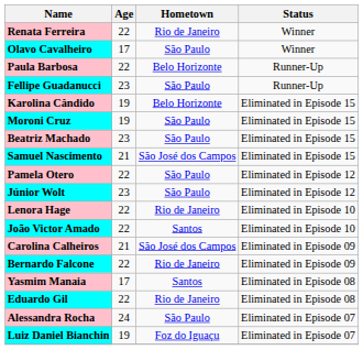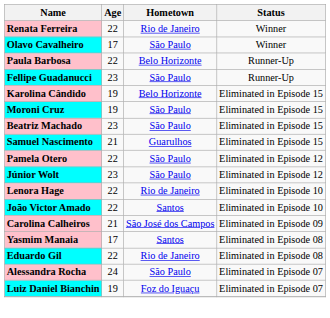 <table class="wikitable">
 <tr>
 <th>Name</th>
 <th>Age</th>
 <th>Hometown</th>
 <th>Status</th>
 </tr>
 <tr>
 <td bgcolor="pink"><strong>Renata Ferreira</strong></td>
 <td align="center">22</td>
 <td align="center"><a href='#'>Rio de Janeiro</a></td>
 <td align="center">Winner</td>
 </tr>
 <tr>
 <td bgcolor="cyan"><strong>Olavo Cavalheiro</strong></td>
 <td align="center">17</td>
 <td align="center"><a href='#'>São Paulo</a></td>
 <td align="center">Winner</td>
 </tr>
 <tr>
 <td bgcolor="pink"><strong>Paula Barbosa</strong></td>
 <td align="center">22</td>
 <td align="center"><a href='#'>Belo Horizonte</a></td>
 <td align="center">Runner-Up</td>
 </tr>
 <tr>
 <td bgcolor="cyan"><strong>Fellipe Guadanucci</strong></td>
 <td align="center">23</td>
 <td align="center"><a href='#'>São Paulo</a></td>
 <td align="center">Runner-Up</td>
 </tr>
 <tr>
 <td bgcolor="pink"><strong>Karolina Cândido</strong></td>
 <td align="center">19</td>
 <td align="center"><a href='#'>Belo Horizonte</a></td>
 <td align="center">Eliminated in Episode 15</td>
 </tr>
 <tr>
 <td bgcolor="cyan"><strong>Moroni Cruz</strong></td>
 <td align="center">19</td>
 <td align="center"><a href='#'>São Paulo</a></td>
 <td align="center">Eliminated in Episode 15</td>
 </tr>
 <tr>
 <td bgcolor="pink"><strong>Beatriz Machado</strong></td>
 <td align="center">23</td>
 <td align="center"><a href='#'>São Paulo</a></td>
 <td align="center">Eliminated in Episode 15</td>
 </tr>
 <tr>
 <td bgcolor="cyan"><strong>Samuel Nascimento</strong></td>
 <td align="center">21</td>
-<td align="center"><a href='#'>São José dos Campos</a></td>
+<td align="center"><a href='#'>Guarulhos</a></td>
 <td align="center">Eliminated in Episode 15</td>
 </tr>
 <tr>
 <td bgcolor="pink"><strong>Pamela Otero</strong></td>
 <td align="center">22</td>
 <td align="center"><a href='#'>São Paulo</a></td>
 <td align="center">Eliminated in Episode 12</td>
 </tr>
 <tr>
 <td bgcolor="cyan"><strong>Júnior Wolt</strong></td>
 <td align="center">23</td>
 <td align="center"><a href='#'>São Paulo</a></td>
 <td align="center">Eliminated in Episode 12</td>
 </tr>
 <tr>
 <td bgcolor="pink"><strong>Lenora Hage</strong></td>
 <td align="center">22</td>
 <td align="center"><a href='#'>Rio de Janeiro</a></td>
 <td align="center">Eliminated in Episode 10</td>
 </tr>
 <tr>
 <td bgcolor="cyan"><strong>João Victor Amado</strong></td>
 <td align="center">22</td>
 <td align="center"><a href='#'>Santos</a></td>
 <td align="center">Eliminated in Episode 10</td>
 </tr>
 <tr>
 <td bgcolor="pink"><strong>Carolina Calheiros</strong></td>
 <td align="center">21</td>
 <td align="center"><a href='#'>São José dos Campos</a></td>
 <td align="center">Eliminated in Episode 09</td>
 </tr>
 <tr>
-<td bgcolor="cyan"><strong>Bernardo Falcone</strong></td>
-<td align="center">22</td>
-<td align="center"><a href='#'>Rio de Janeiro</a></td>
-<td align="center">Eliminated in Episode 09</td>
-</tr>
-<tr>
 <td bgcolor="pink"><strong>Yasmim Manaia</strong></td>
 <td align="center">17</td>
 <td align="center"><a href='#'>Santos</a></td>
 <td align="center">Eliminated in Episode 08</td>
 </tr>
 <tr>
 <td bgcolor="cyan"><strong>Eduardo Gil</strong></td>
 <td align="center">22</td>
 <td align="center"><a href='#'>Rio de Janeiro</a></td>
 <td align="center">Eliminated in Episode 08</td>
 </tr>
 <tr>
 <td bgcolor="pink"><strong>Alessandra Rocha</strong></td>
 <td align="center">24</td>
 <td align="center"><a href='#'>São Paulo</a></td>
 <td align="center">Eliminated in Episode 07</td>
 </tr>
 <tr>
 <td bgcolor="cyan"><strong>Luiz Daniel Bianchin</strong></td>
 <td align="center">19</td>
 <td align="center"><a href='#'>Foz do Iguaçu</a></td>
 <td align="center">Eliminated in Episode 07</td>
 </tr>
 <tr>
 </tr>
 </table>
